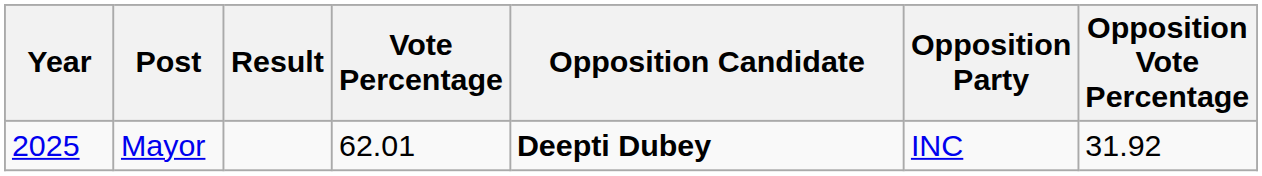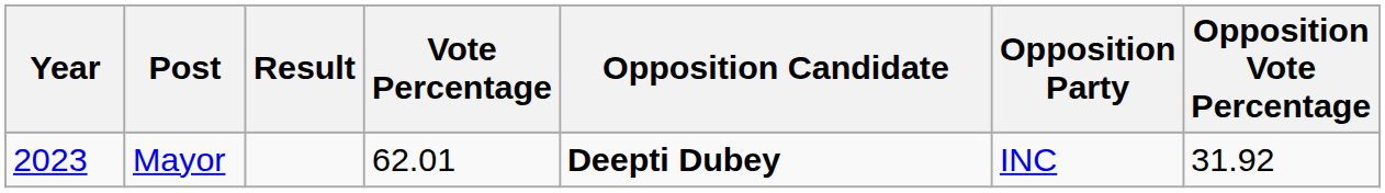 <table class="sortable wikitable">
 <tr>
 <th width=50>Year</th>
 <th width=50>Post</th>
 <th width=50>Result</th>
 <th width=70>Vote Percentage</th>
 <th width=200>Opposition Candidate</th>
 <th width=70>Opposition Party</th>
 <th width=70>Opposition Vote Percentage</th>
 </tr>
 <tr>
-<td><a href='#'>2025</a></td>
+<td><a href='#'>2023</a></td>
 <td><a href='#'>Mayor</a></td>
 <td></td>
 <td>62.01</td>
 <td><strong>Deepti Dubey</strong></td>
 <td><a href='#'>INC</a></td>
 <td>31.92</td>
 </tr>
 </table>
